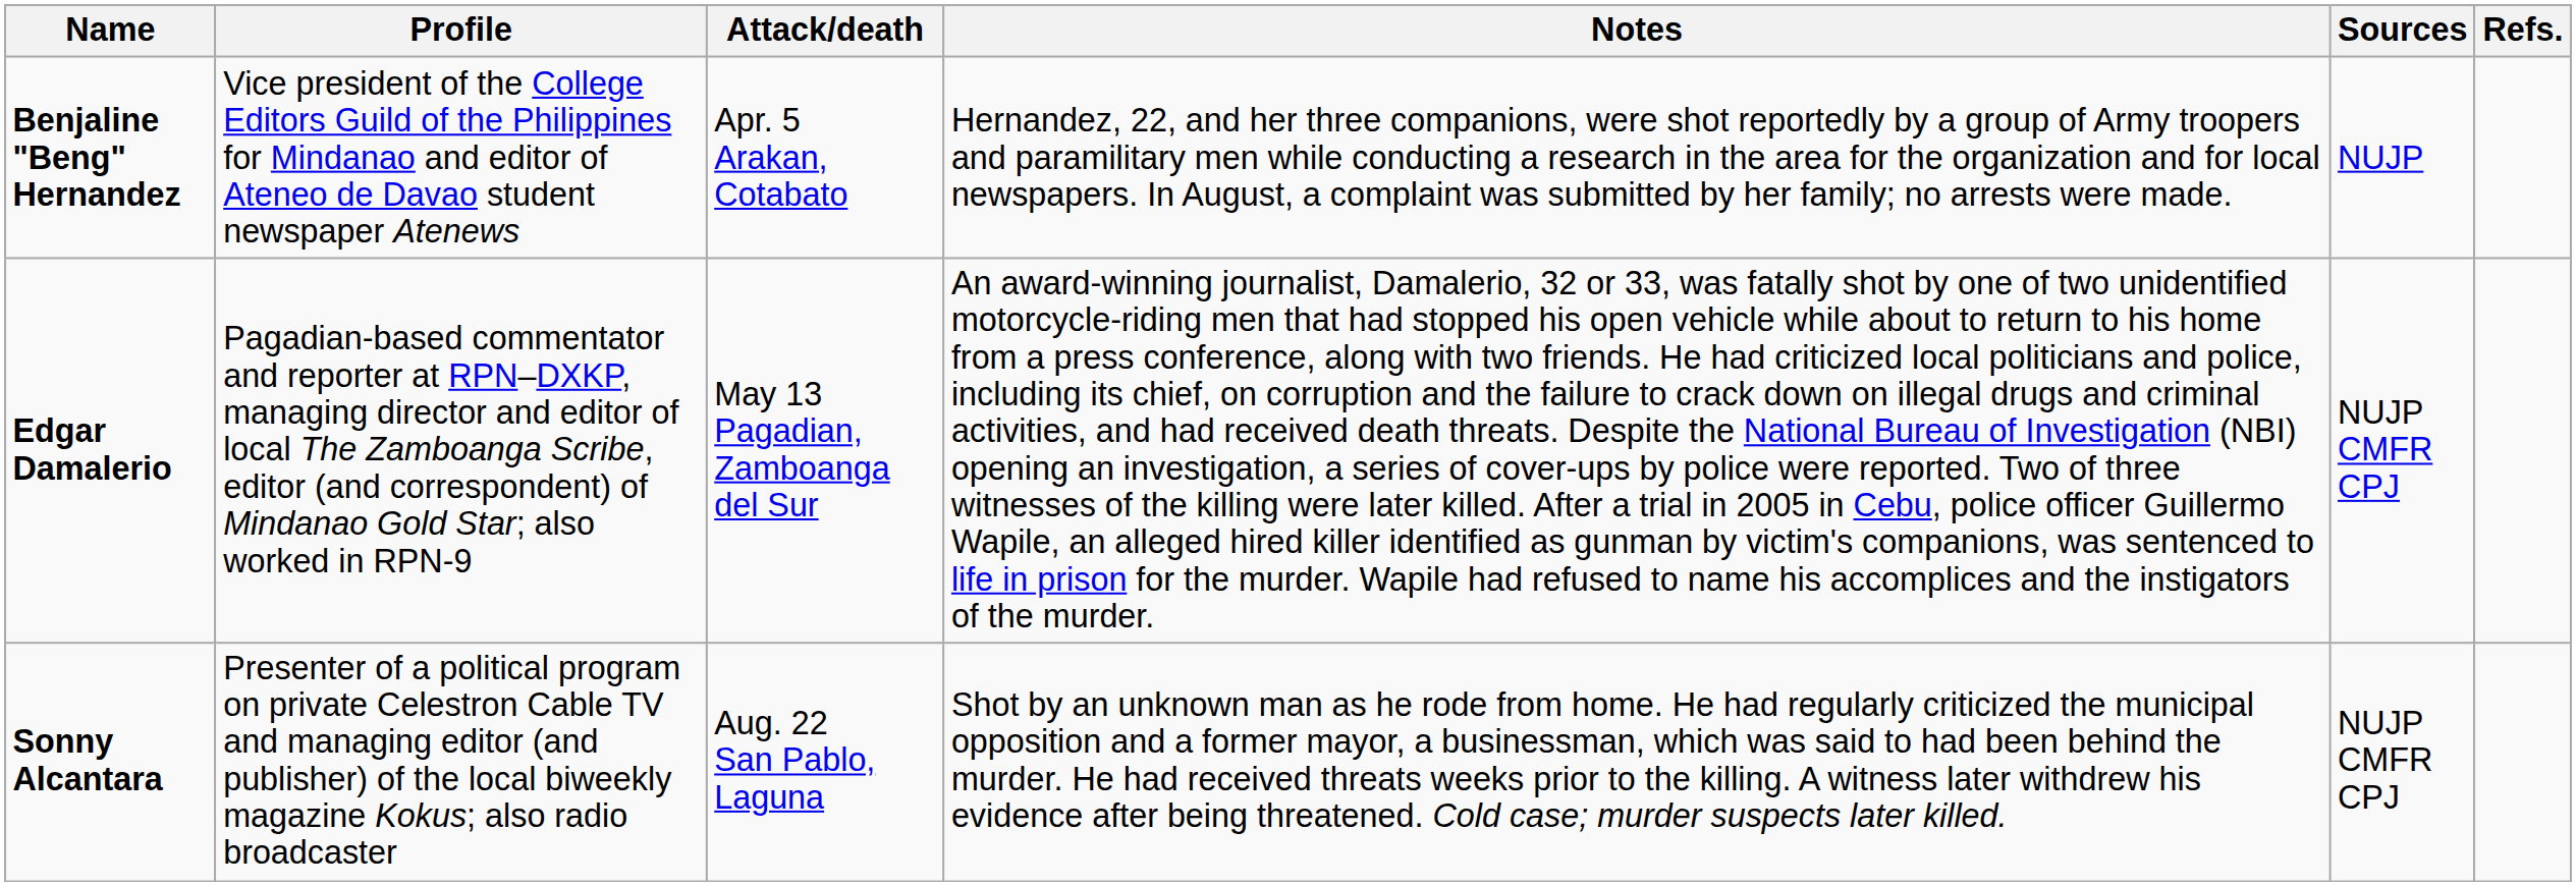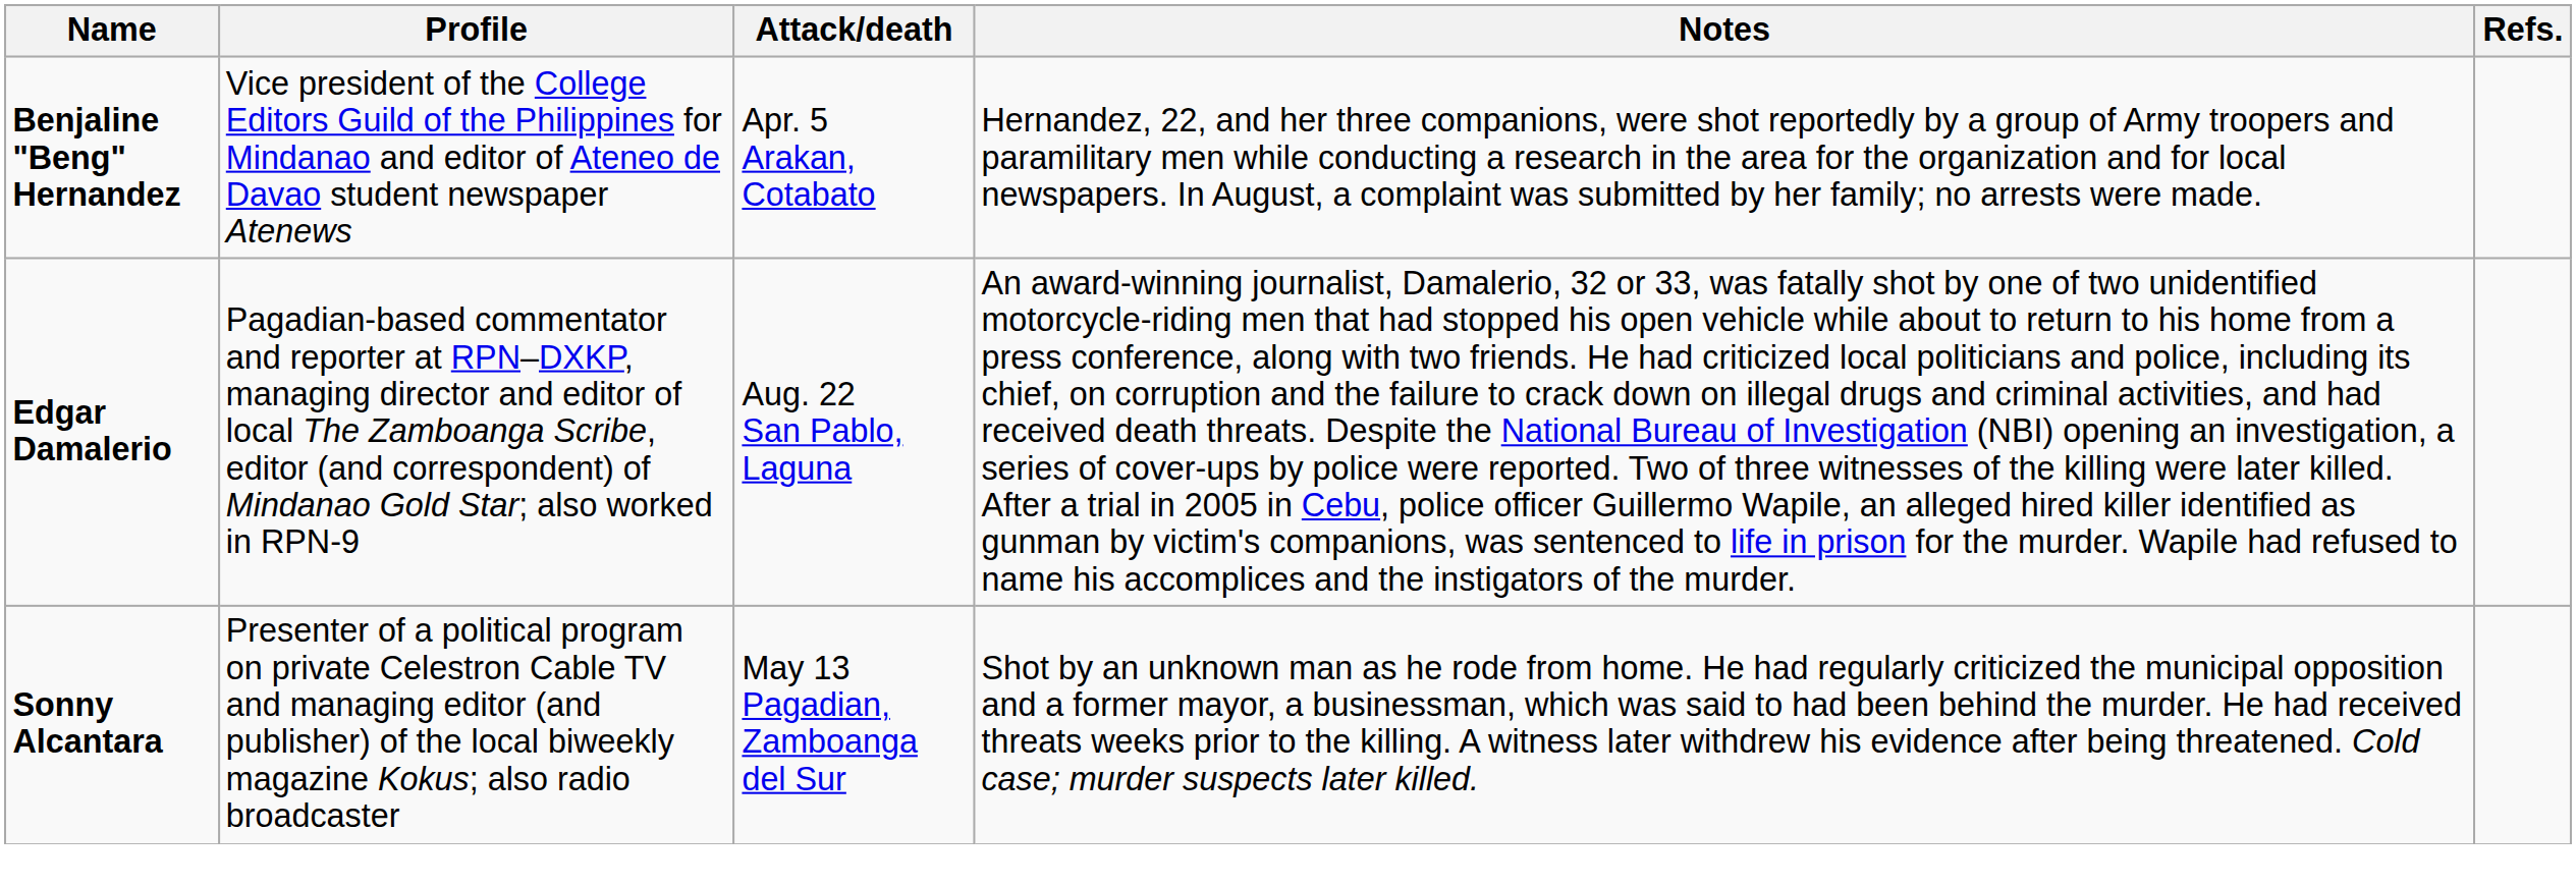 <table class="wikitable">
 <tr>
 <th>Name</th>
 <th>Profile</th>
 <th>Attack/death</th>
 <th>Notes</th>
-<th>Sources</th>
 <th>Refs.</th>
 </tr>
 <tr>
 <td><strong>Benjaline "Beng" Hernandez</strong></td>
 <td>Vice president of the <a href='#'>College Editors Guild of the Philippines</a> for <a href='#'>Mindanao</a> and editor of <a href='#'>Ateneo de Davao</a> student newspaper <em>Atenews</em><br></td>
 <td>Apr. 5<br><a href='#'>Arakan, Cotabato</a></td>
 <td>Hernandez, 22, and her three companions, were shot reportedly by a group of Army troopers and paramilitary men while conducting a research in the area for the organization and for local newspapers. In August, a complaint was submitted by her family; no arrests were made.</td>
-<td><a href='#'>NUJP</a></td>
 <td><br></td>
 </tr>
 <tr>
 <td><strong>Edgar Damalerio</strong></td>
 <td>Pagadian-based commentator and reporter at <a href='#'>RPN</a>–<a href='#'>DXKP</a>, managing director and editor of local <em>The Zamboanga Scribe</em>, editor (and correspondent) of <em>Mindanao Gold Star</em>; also worked in RPN-9</td>
-<td>May 13<br><a href='#'>Pagadian, Zamboanga del Sur</a></td>
+<td>Aug. 22<br><a href='#'>San Pablo, Laguna</a></td>
 <td>An award-winning journalist, Damalerio, 32 or 33, was fatally shot by one of two unidentified motorcycle-riding men that had stopped his open vehicle while about to return to his home from a press conference, along with two friends. He had criticized local politicians and police, including its chief, on corruption and the failure to crack down on illegal drugs and criminal activities, and had received death threats. Despite the <a href='#'>National Bureau of Investigation</a> (NBI) opening an investigation, a series of cover-ups by police were reported. Two of three witnesses of the killing were later killed. After a trial in 2005 in <a href='#'>Cebu</a>, police officer Guillermo Wapile, an alleged hired killer identified as gunman by victim's companions, was sentenced to <a href='#'>life in prison</a> for the murder. Wapile had refused to name his accomplices and the instigators of the murder.<br></td>
-<td>NUJP<br><a href='#'>CMFR</a><br><a href='#'>CPJ</a></td>
 <td><br><br><br></td>
 </tr>
 <tr>
 <td><strong>Sonny Alcantara</strong></td>
 <td>Presenter of a political program on private Celestron Cable TV and managing editor (and publisher) of the local biweekly magazine <em>Kokus</em>; also radio broadcaster</td>
-<td>Aug. 22<br><a href='#'>San Pablo, Laguna</a></td>
+<td>May 13<br><a href='#'>Pagadian, Zamboanga del Sur</a></td>
 <td>Shot by an unknown man as he rode from home. He had regularly criticized the municipal opposition and a former mayor, a businessman, which was said to had been behind the murder. He had received threats weeks prior to the killing. A witness later withdrew his evidence after being threatened. <em>Cold case; murder suspects later killed.</em></td>
-<td>NUJP<br>CMFR<br>CPJ</td>
 <td><br></td>
 </tr>
 </table>
